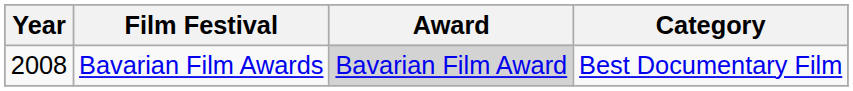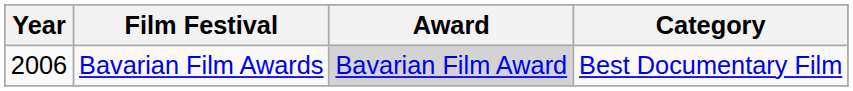 <table class="wikitable" style="font-size:90%;">
 <tr>
 <th>Year</th>
 <th>Film Festival</th>
 <th>Award</th>
 <th>Category</th>
 </tr>
 <tr>
-<td>2008</td>
+<td>2006</td>
 <td><a href='#'>Bavarian Film Awards</a></td>
 <td style="background: lightgrey;"><a href='#'>Bavarian Film Award</a></td>
 <td><a href='#'>Best Documentary Film</a></td>
 </tr>
 </table>
